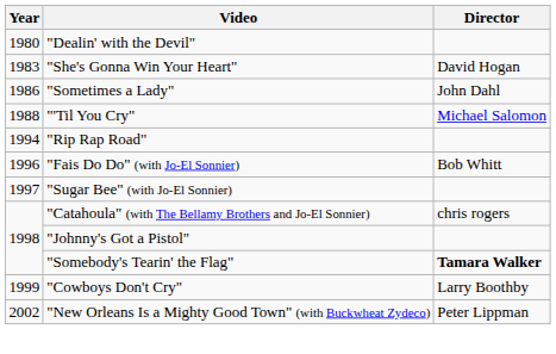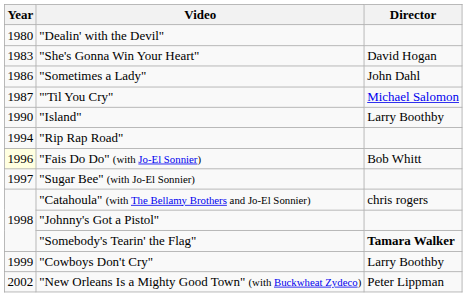 <table class="wikitable">
 <tr>
 <th>Year</th>
 <th>Video</th>
 <th>Director</th>
 </tr>
 <tr>
 <td>1980</td>
 <td>"Dealin' with the Devil"</td>
 <td></td>
 </tr>
 <tr>
 <td>1983</td>
 <td>"She's Gonna Win Your Heart"</td>
 <td>David Hogan</td>
 </tr>
 <tr>
 <td>1986</td>
 <td>"Sometimes a Lady"</td>
 <td>John Dahl</td>
 </tr>
 <tr>
-<td>1988</td>
+<td>1987</td>
 <td>"'Til You Cry"</td>
 <td><a href='#'>Michael Salomon</a></td>
+</tr>
+<tr>
+<td>1990</td>
+<td>"Island"</td>
+<td>Larry Boothby</td>
 </tr>
 <tr>
 <td>1994</td>
 <td>"Rip Rap Road"</td>
 <td></td>
 </tr>
 <tr>
-<td>1996</td>
+<td style="background: lightyellow;">1996</td>
 <td>"Fais Do Do" <small>(with <a href='#'>Jo-El Sonnier</a>)</small></td>
 <td>Bob Whitt</td>
 </tr>
 <tr>
 <td>1997</td>
 <td>"Sugar Bee" <small>(with Jo-El Sonnier)</small></td>
 <td></td>
 </tr>
 <tr>
 <td rowspan=3>1998</td>
 <td>"Catahoula" <small>(with <a href='#'>The Bellamy Brothers</a> and Jo-El Sonnier)</small></td>
 <td>chris rogers</td>
 </tr>
 <tr>
 <td>"Johnny's Got a Pistol"</td>
 <td></td>
 </tr>
 <tr>
 <td>"Somebody's Tearin' the Flag"</td>
 <td><strong>Tamara Walker</strong></td>
 </tr>
 <tr>
 <td>1999</td>
 <td>"Cowboys Don't Cry"</td>
 <td>Larry Boothby</td>
 </tr>
 <tr>
 <td>2002</td>
 <td>"New Orleans Is a Mighty Good Town" <small>(with <a href='#'>Buckwheat Zydeco</a>)</small></td>
 <td>Peter Lippman</td>
 </tr>
 </table>
